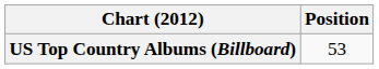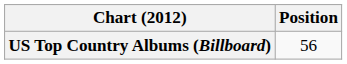 <table class="wikitable plainrowheaders" style="text-align:center">
 <tr>
 <th scope="col">Chart (2012)</th>
 <th scope="col">Position</th>
 </tr>
 <tr>
 <th scope="row">US Top Country Albums (<em>Billboard</em>)</th>
-<td>53</td>
+<td>56</td>
 </tr>
 </table>
